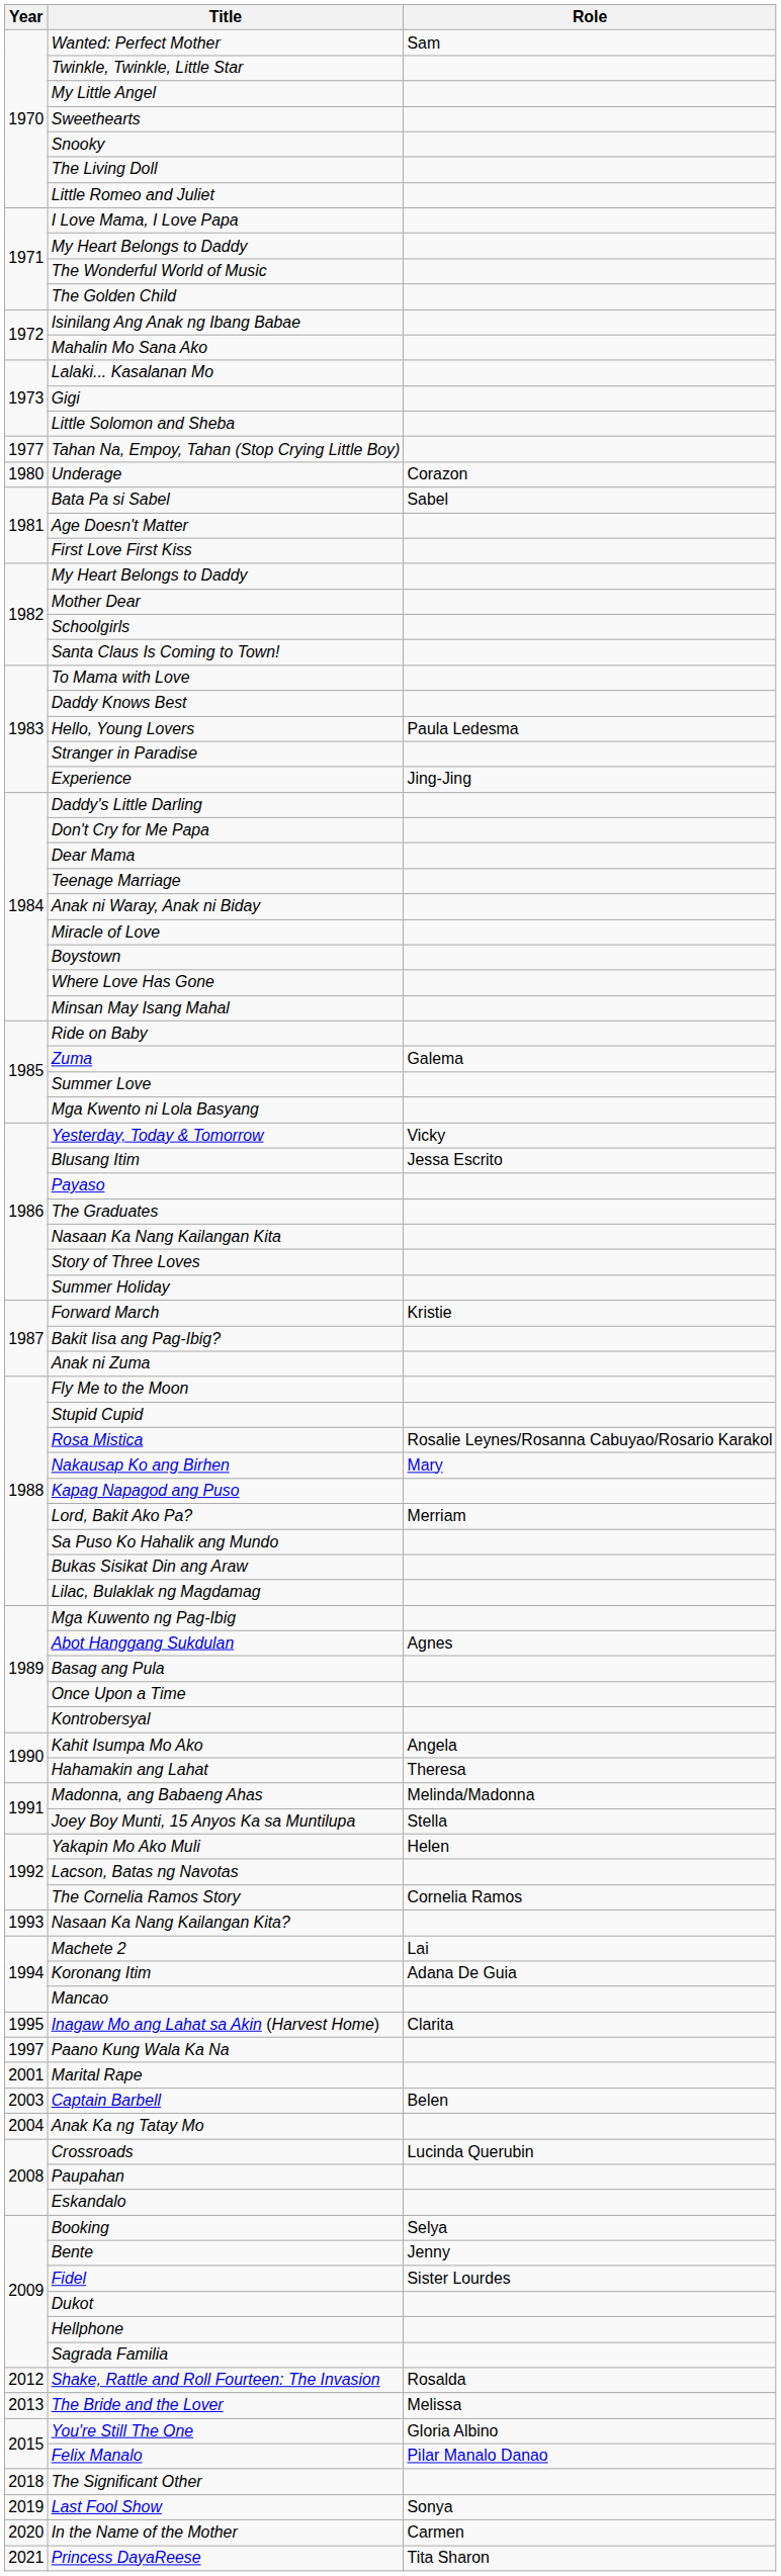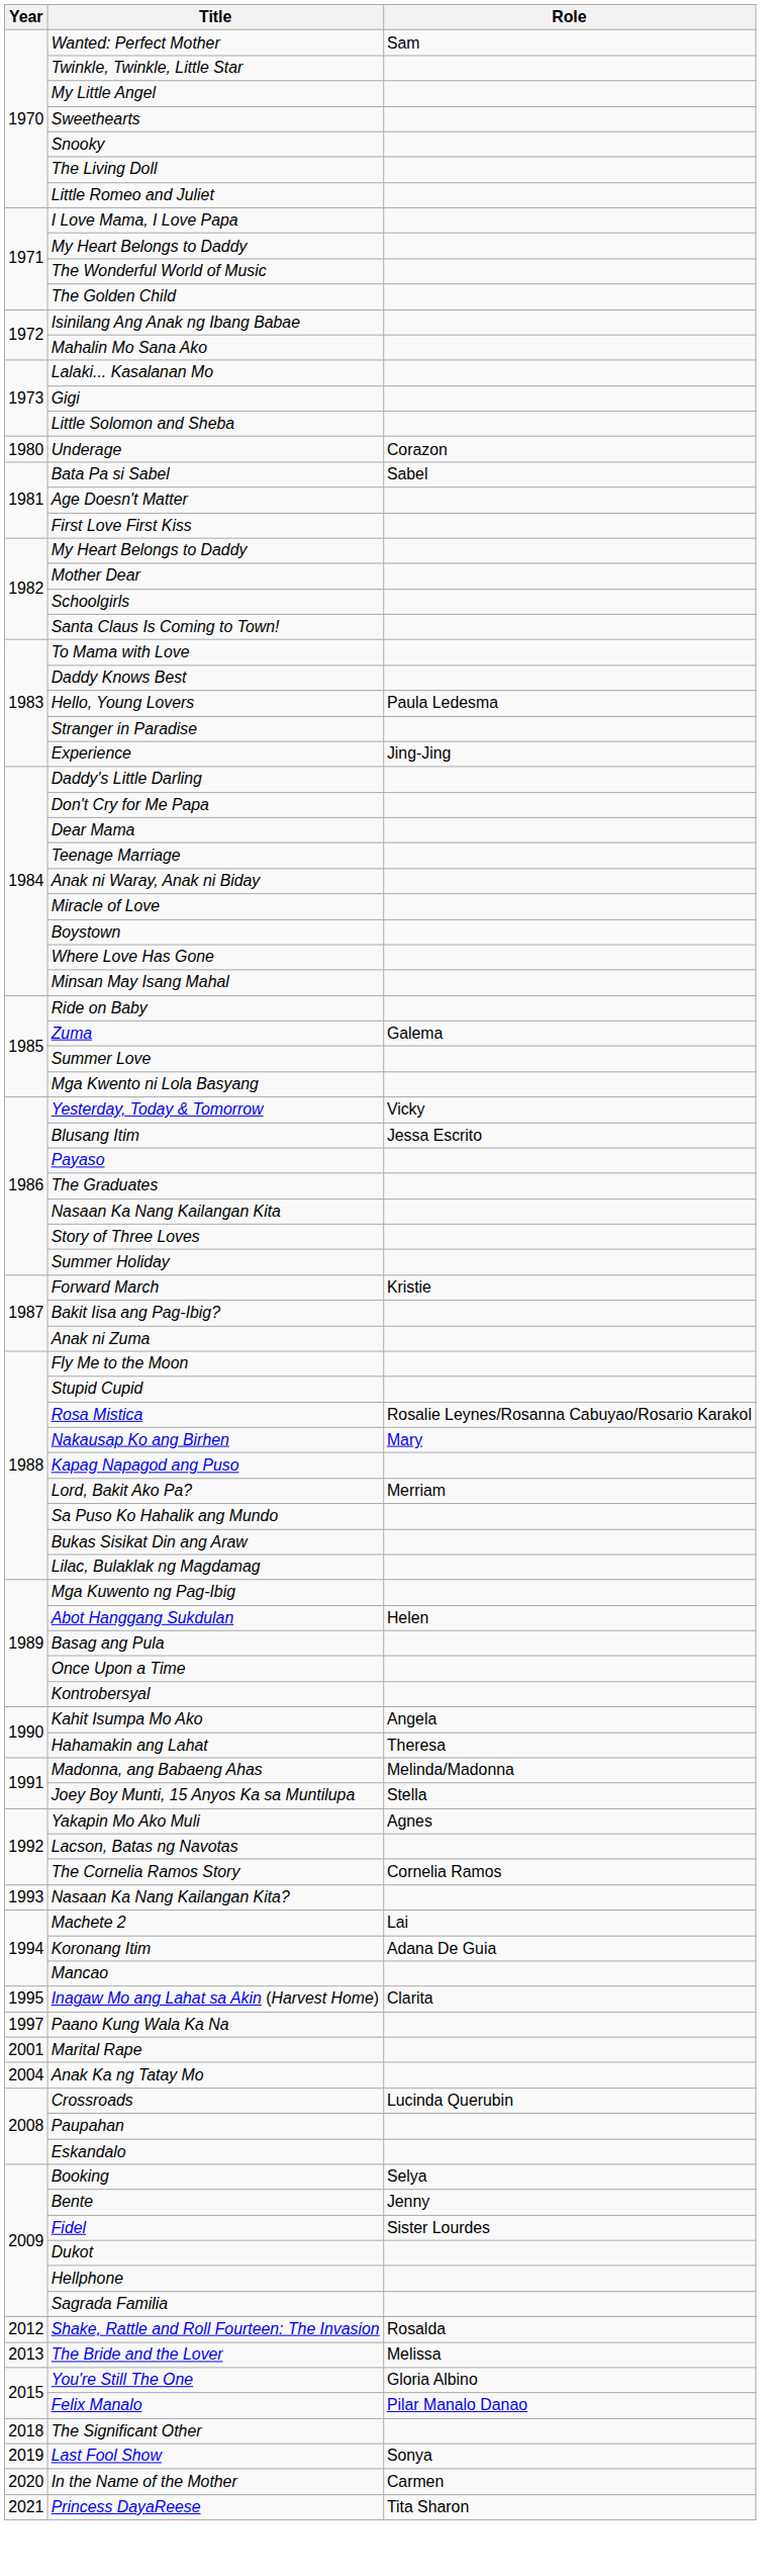 <table class="wikitable sortable">
 <tr>
 <th scope="col">Year</th>
 <th scope="col">Title</th>
 <th scope="col">Role</th>
 </tr>
 <tr>
 <td rowspan="7">1970</td>
 <td><em>Wanted: Perfect Mother</em></td>
 <td>Sam</td>
 </tr>
 <tr>
 <td><em>Twinkle, Twinkle, Little Star</em></td>
 <td></td>
 </tr>
 <tr>
 <td><em>My Little Angel</em></td>
 <td></td>
 </tr>
 <tr>
 <td><em>Sweethearts</em></td>
 <td></td>
 </tr>
 <tr>
 <td><em>Snooky</em></td>
 <td></td>
 </tr>
 <tr>
 <td><em>The Living Doll</em></td>
 <td></td>
 </tr>
 <tr>
 <td><em>Little Romeo and Juliet</em></td>
 <td></td>
 </tr>
 <tr>
 <td rowspan="4">1971</td>
 <td><em>I Love Mama, I Love Papa</em></td>
 <td></td>
 </tr>
 <tr>
 <td><em>My Heart Belongs to Daddy</em></td>
 <td></td>
 </tr>
 <tr>
 <td><em>The Wonderful World of Music</em></td>
 <td></td>
 </tr>
 <tr>
 <td><em>The Golden Child</em></td>
 <td></td>
 </tr>
 <tr>
 <td rowspan="2">1972</td>
 <td><em>Isinilang Ang Anak ng Ibang Babae</em></td>
 <td></td>
 </tr>
 <tr>
 <td><em>Mahalin Mo Sana Ako</em></td>
 <td></td>
 </tr>
 <tr>
 <td rowspan="3">1973</td>
 <td><em>Lalaki... Kasalanan Mo</em></td>
 <td></td>
 </tr>
 <tr>
 <td><em>Gigi</em></td>
 <td></td>
 </tr>
 <tr>
 <td><em>Little Solomon and Sheba</em></td>
-<td></td>
-</tr>
-<tr>
-<td>1977</td>
-<td><em>Tahan Na, Empoy, Tahan (Stop Crying Little Boy)</em></td>
 <td></td>
 </tr>
 <tr>
 <td>1980</td>
 <td><em>Underage</em></td>
 <td>Corazon</td>
 </tr>
 <tr>
 <td rowspan="3">1981</td>
 <td><em>Bata Pa si Sabel</em></td>
 <td>Sabel</td>
 </tr>
 <tr>
 <td><em>Age Doesn't Matter</em></td>
 <td></td>
 </tr>
 <tr>
 <td><em>First Love First Kiss</em></td>
 <td></td>
 </tr>
 <tr>
 <td rowspan="4">1982</td>
 <td><em>My Heart Belongs to Daddy</em></td>
 <td></td>
 </tr>
 <tr>
 <td><em>Mother Dear</em></td>
 <td></td>
 </tr>
 <tr>
 <td><em>Schoolgirls</em></td>
 <td></td>
 </tr>
 <tr>
 <td><em>Santa Claus Is Coming to Town!</em></td>
 <td></td>
 </tr>
 <tr>
 <td rowspan="5">1983</td>
 <td><em>To Mama with Love</em></td>
 <td></td>
 </tr>
 <tr>
 <td><em>Daddy Knows Best</em></td>
 <td></td>
 </tr>
 <tr>
 <td><em>Hello, Young Lovers</em></td>
 <td>Paula Ledesma</td>
 </tr>
 <tr>
 <td><em>Stranger in Paradise</em></td>
 <td></td>
 </tr>
 <tr>
 <td><em>Experience</em></td>
 <td>Jing-Jing</td>
 </tr>
 <tr>
 <td rowspan="9">1984</td>
 <td><em>Daddy's Little Darling</em></td>
 <td></td>
 </tr>
 <tr>
 <td><em>Don't Cry for Me Papa</em></td>
 <td></td>
 </tr>
 <tr>
 <td><em>Dear Mama</em></td>
 <td></td>
 </tr>
 <tr>
 <td><em>Teenage Marriage</em></td>
 <td></td>
 </tr>
 <tr>
 <td><em>Anak ni Waray, Anak ni Biday</em></td>
 <td></td>
 </tr>
 <tr>
 <td><em>Miracle of Love</em></td>
 <td></td>
 </tr>
 <tr>
 <td><em>Boystown</em></td>
 <td></td>
 </tr>
 <tr>
 <td><em>Where Love Has Gone</em></td>
 <td></td>
 </tr>
 <tr>
 <td><em>Minsan May Isang Mahal</em></td>
 <td></td>
 </tr>
 <tr>
 <td rowspan="4">1985</td>
 <td><em>Ride on Baby</em></td>
 <td></td>
 </tr>
 <tr>
 <td><em><a href='#'>Zuma</a></em></td>
 <td>Galema</td>
 </tr>
 <tr>
 <td><em>Summer Love</em></td>
 <td></td>
 </tr>
 <tr>
 <td><em>Mga Kwento ni Lola Basyang</em></td>
 <td></td>
 </tr>
 <tr>
 <td rowspan="7">1986</td>
 <td><em><a href='#'>Yesterday, Today & Tomorrow</a></em></td>
 <td>Vicky</td>
 </tr>
 <tr>
 <td><em>Blusang Itim</em></td>
 <td>Jessa Escrito</td>
 </tr>
 <tr>
 <td><em><a href='#'>Payaso</a></em></td>
 <td></td>
 </tr>
 <tr>
 <td><em>The Graduates</em></td>
 <td></td>
 </tr>
 <tr>
 <td><em>Nasaan Ka Nang Kailangan Kita</em></td>
 <td></td>
 </tr>
 <tr>
 <td><em>Story of Three Loves</em></td>
 <td></td>
 </tr>
 <tr>
 <td><em>Summer Holiday</em></td>
 <td></td>
 </tr>
 <tr>
 <td rowspan="3">1987</td>
 <td><em>Forward March</em></td>
 <td>Kristie</td>
 </tr>
 <tr>
 <td><em>Bakit Iisa ang Pag-Ibig?</em></td>
 <td></td>
 </tr>
 <tr>
 <td><em>Anak ni Zuma</em></td>
 <td></td>
 </tr>
 <tr>
 <td rowspan="9">1988</td>
 <td><em>Fly Me to the Moon</em></td>
 <td></td>
 </tr>
 <tr>
 <td><em>Stupid Cupid</em></td>
 <td></td>
 </tr>
 <tr>
 <td><em><a href='#'>Rosa Mistica</a></em></td>
 <td>Rosalie Leynes/Rosanna Cabuyao/Rosario Karakol</td>
 </tr>
 <tr>
 <td><em><a href='#'>Nakausap Ko ang Birhen</a></em></td>
 <td><a href='#'>Mary</a></td>
 </tr>
 <tr>
 <td><em><a href='#'>Kapag Napagod ang Puso</a></em></td>
 <td></td>
 </tr>
 <tr>
 <td><em>Lord, Bakit Ako Pa?</em></td>
 <td>Merriam</td>
 </tr>
 <tr>
 <td><em>Sa Puso Ko Hahalik ang Mundo</em></td>
 <td></td>
 </tr>
 <tr>
 <td><em>Bukas Sisikat Din ang Araw</em></td>
 <td></td>
 </tr>
 <tr>
 <td><em>Lilac, Bulaklak ng Magdamag</em></td>
 <td></td>
 </tr>
 <tr>
 <td rowspan="5">1989</td>
 <td><em>Mga Kuwento ng Pag-Ibig</em></td>
 <td></td>
 </tr>
 <tr>
 <td><em><a href='#'>Abot Hanggang Sukdulan</a></em></td>
-<td>Agnes</td>
+<td>Helen</td>
 </tr>
 <tr>
 <td><em>Basag ang Pula</em></td>
 <td></td>
 </tr>
 <tr>
 <td><em>Once Upon a Time</em></td>
 <td></td>
 </tr>
 <tr>
 <td><em>Kontrobersyal</em></td>
 <td></td>
 </tr>
 <tr>
 <td rowspan="2">1990</td>
 <td><em>Kahit Isumpa Mo Ako</em></td>
 <td>Angela</td>
 </tr>
 <tr>
 <td><em>Hahamakin ang Lahat</em></td>
 <td>Theresa</td>
 </tr>
 <tr>
 <td rowspan="2">1991</td>
 <td><em>Madonna, ang Babaeng Ahas</em></td>
 <td>Melinda/Madonna</td>
 </tr>
 <tr>
 <td><em>Joey Boy Munti, 15 Anyos Ka sa Muntilupa</em></td>
 <td>Stella</td>
 </tr>
 <tr>
 <td rowspan="3">1992</td>
 <td><em>Yakapin Mo Ako Muli</em></td>
-<td>Helen</td>
+<td>Agnes</td>
 </tr>
 <tr>
 <td><em>Lacson, Batas ng Navotas</em></td>
 <td></td>
 </tr>
 <tr>
 <td><em>The Cornelia Ramos Story</em></td>
 <td>Cornelia Ramos</td>
 </tr>
 <tr>
 <td>1993</td>
 <td><em>Nasaan Ka Nang Kailangan Kita?</em></td>
 <td></td>
 </tr>
 <tr>
 <td rowspan="3">1994</td>
 <td><em>Machete 2</em></td>
 <td>Lai</td>
 </tr>
 <tr>
 <td><em>Koronang Itim</em></td>
 <td>Adana De Guia</td>
 </tr>
 <tr>
 <td><em>Mancao</em></td>
 <td></td>
 </tr>
 <tr>
 <td>1995</td>
 <td><em><a href='#'>Inagaw Mo ang Lahat sa Akin</a></em> (<em>Harvest Home</em>)</td>
 <td>Clarita</td>
 </tr>
 <tr>
 <td>1997</td>
 <td><em>Paano Kung Wala Ka Na</em></td>
 <td></td>
 </tr>
 <tr>
 <td>2001</td>
 <td><em>Marital Rape</em></td>
 <td></td>
-</tr>
-<tr>
-<td>2003</td>
-<td><em><a href='#'>Captain Barbell</a></em></td>
-<td>Belen</td>
 </tr>
 <tr>
 <td>2004</td>
 <td><em>Anak Ka ng Tatay Mo</em></td>
 <td></td>
 </tr>
 <tr>
 <td rowspan="3">2008</td>
 <td><em>Crossroads</em></td>
 <td>Lucinda Querubin</td>
 </tr>
 <tr>
 <td><em>Paupahan</em></td>
 <td></td>
 </tr>
 <tr>
 <td><em>Eskandalo</em></td>
 <td></td>
 </tr>
 <tr>
 <td rowspan="6">2009</td>
 <td><em>Booking</em></td>
 <td>Selya</td>
 </tr>
 <tr>
 <td><em>Bente</em></td>
 <td>Jenny</td>
 </tr>
 <tr>
 <td><em><a href='#'>Fidel</a></em></td>
 <td>Sister Lourdes</td>
 </tr>
 <tr>
 <td><em>Dukot</em></td>
 <td></td>
 </tr>
 <tr>
 <td><em>Hellphone</em></td>
 <td></td>
 </tr>
 <tr>
 <td><em>Sagrada Familia</em></td>
 <td></td>
 </tr>
 <tr>
 <td>2012</td>
 <td><em><a href='#'>Shake, Rattle and Roll Fourteen: The Invasion</a></em></td>
 <td>Rosalda</td>
 </tr>
 <tr>
 <td>2013</td>
 <td><em><a href='#'>The Bride and the Lover</a></em></td>
 <td>Melissa</td>
 </tr>
 <tr>
 <td rowspan="2">2015</td>
 <td><em><a href='#'>You're Still The One</a></em></td>
 <td>Gloria Albino</td>
 </tr>
 <tr>
 <td><em><a href='#'>Felix Manalo</a></em></td>
 <td><a href='#'>Pilar Manalo Danao</a></td>
 </tr>
 <tr>
 <td>2018</td>
 <td><em>The Significant Other</em></td>
 <td></td>
 </tr>
 <tr>
 <td>2019</td>
 <td><em><a href='#'>Last Fool Show</a></em></td>
 <td>Sonya</td>
 </tr>
 <tr>
 <td>2020</td>
 <td><em>In the Name of the Mother</em></td>
 <td>Carmen</td>
 </tr>
 <tr>
 <td>2021</td>
 <td><em><a href='#'>Princess DayaReese</a></em></td>
 <td>Tita Sharon</td>
 </tr>
 </table>
